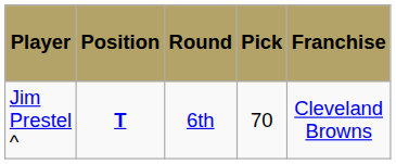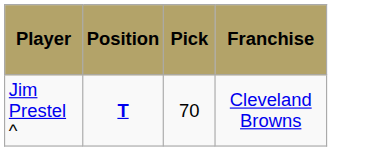 <table class="wikitable" style="text-align:center" width="45%">
 <tr align="center"  style="background:#B3A369;color:black;">
 <td><strong>Player</strong></td>
 <td><strong>Position</strong></td>
-<td><strong>Round</strong></td>
 <td>  <strong>Pick</strong>  </td>
 <td><strong>Franchise</strong></td>
 </tr>
 <tr>
 <td align=left><a href='#'>Jim Prestel</a> ^</td>
 <td><strong><a href='#'>T</a></strong></td>
-<td><a href='#'>6th</a></td>
 <td>70</td>
 <td><a href='#'>Cleveland Browns</a></td>
 </tr>
 </table>
